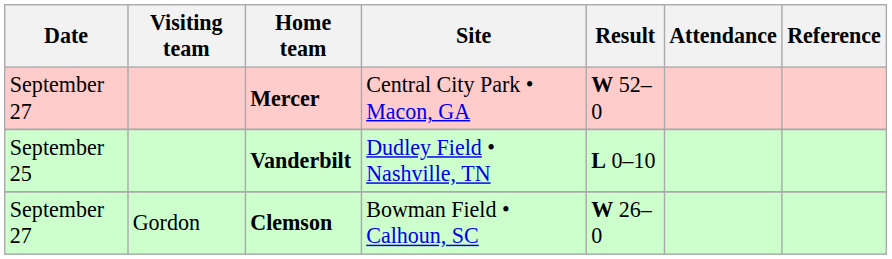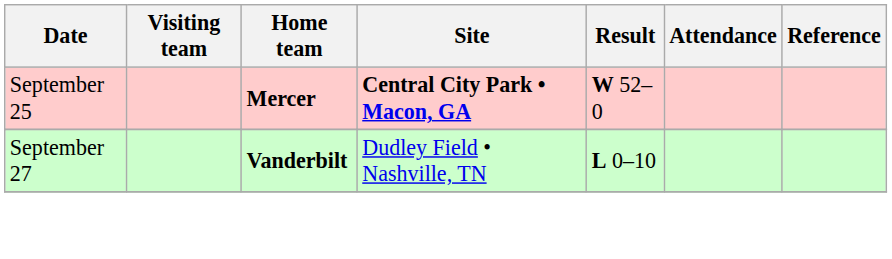 <table class="wikitable" style="font-size:95%;">
 <tr>
 <th>Date</th>
 <th>Visiting team</th>
 <th>Home team</th>
 <th>Site</th>
 <th>Result</th>
 <th>Attendance</th>
 <th class="unsortable">Reference</th>
 </tr>
 <tr bgcolor=ffcccc>
-<td>September 27</td>
+<td>September 25</td>
 <td></td>
 <td><strong>Mercer</strong></td>
-<td>Central City Park • <a href='#'>Macon, GA</a></td>
+<td><strong>Central City Park • <a href='#'>Macon, GA</a></strong></td>
 <td><strong>W</strong> 52–0</td>
 <td></td>
 <td></td>
 </tr>
 <tr>
 </tr>
 <tr bgcolor=ccffcc>
-<td>September 25</td>
+<td>September 27</td>
 <td></td>
 <td><strong>Vanderbilt</strong></td>
 <td><a href='#'>Dudley Field</a> • <a href='#'>Nashville, TN</a></td>
 <td><strong>L</strong> 0–10</td>
 <td></td>
 <td></td>
 </tr>
 <tr>
 </tr>
-<tr bgcolor=ccffcc>
-<td>September 27</td>
-<td>Gordon</td>
-<td><strong>Clemson</strong></td>
-<td>Bowman Field • <a href='#'>Calhoun, SC</a></td>
-<td><strong>W</strong> 26–0</td>
-<td></td>
-<td></td>
-</tr>
 </table>
